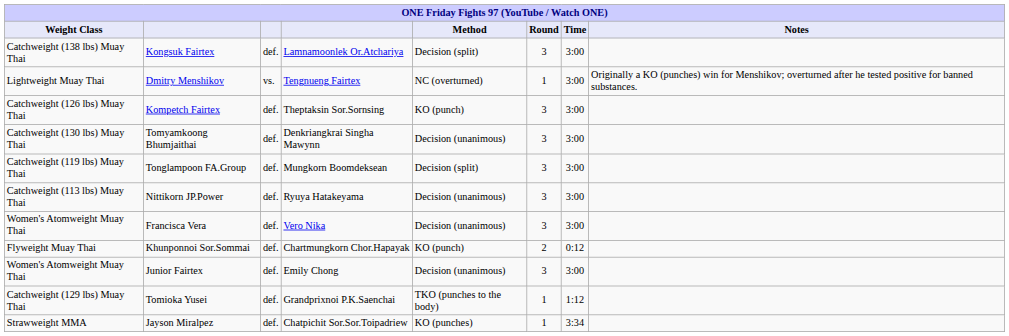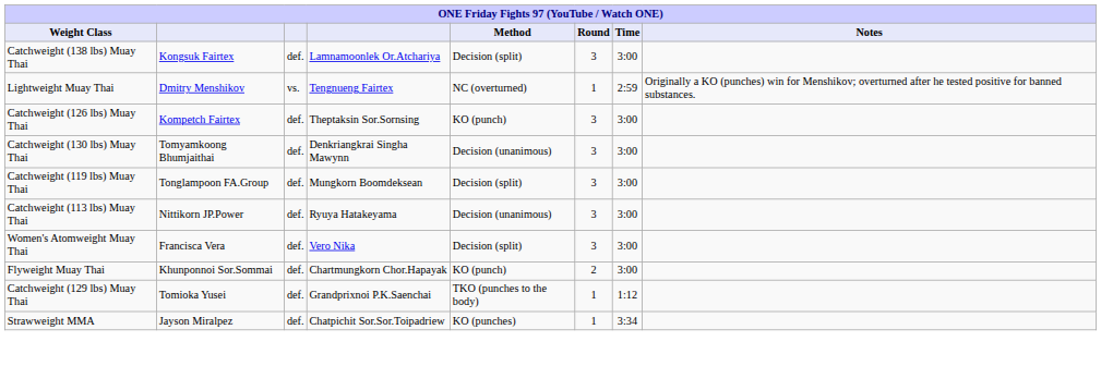 <table class="wikitable" style="font-size: 80%;">
 <tr>
 <th colspan="8" style="background-color: #ccf; color: #000080; text-align: center;"><strong>ONE Friday Fights 97 (YouTube / Watch ONE)</strong></th>
 </tr>
 <tr>
 <th colspan="1" style="background-color: #E6E8FA; color: #000000; text-align: center;">Weight Class</th>
 <th colspan="1" style="background-color: #E6E8FA; color: #000000; text-align: center;"></th>
 <th colspan="1" style="background-color: #E6E8FA; color: #000000; text-align: center;"></th>
 <th colspan="1" style="background-color: #E6E8FA; color: #000000; text-align: center;"></th>
 <th colspan="1" style="background-color: #E6E8FA; color: #000000; text-align: center;">Method</th>
 <th colspan="1" style="background-color: #E6E8FA; color: #000000; text-align: center;">Round</th>
 <th colspan="1" style="background-color: #E6E8FA; color: #000000; text-align: center;">Time</th>
 <th colspan="1" style="background-color: #E6E8FA; color: #000000; text-align: center;">Notes</th>
 </tr>
 <tr>
 <td>Catchweight (138 lbs) Muay Thai</td>
 <td> <a href='#'>Kongsuk Fairtex</a></td>
 <td>def.</td>
 <td> <a href='#'>Lamnamoonlek Or.Atchariya</a></td>
 <td>Decision (split)</td>
 <td align=center>3</td>
 <td align=center>3:00</td>
 <td></td>
 </tr>
 <tr>
 <td>Lightweight Muay Thai</td>
 <td> <a href='#'>Dmitry Menshikov</a></td>
 <td>vs.</td>
 <td> <a href='#'>Tengnueng Fairtex</a></td>
 <td>NC (overturned)</td>
 <td align=center>1</td>
-<td align=center>3:00</td>
+<td align=center>2:59</td>
 <td>Originally a KO (punches) win for Menshikov; overturned after he tested positive for banned substances.</td>
 </tr>
 <tr>
 <td>Catchweight (126 lbs) Muay Thai</td>
 <td> <a href='#'>Kompetch Fairtex</a></td>
 <td>def.</td>
 <td> Theptaksin Sor.Sornsing</td>
 <td>KO (punch)</td>
 <td align=center>3</td>
 <td align=center>3:00</td>
 <td></td>
 </tr>
 <tr>
 <td>Catchweight (130 lbs) Muay Thai</td>
 <td> Tomyamkoong Bhumjaithai</td>
 <td>def.</td>
 <td> Denkriangkrai Singha Mawynn</td>
 <td>Decision (unanimous)</td>
 <td align=center>3</td>
 <td align=center>3:00</td>
 <td></td>
 </tr>
 <tr>
 <td>Catchweight (119 lbs) Muay Thai</td>
 <td> Tonglampoon FA.Group</td>
 <td>def.</td>
 <td> Mungkorn Boomdeksean</td>
 <td>Decision (split)</td>
 <td align=center>3</td>
 <td align=center>3:00</td>
 <td></td>
 </tr>
 <tr>
 <td>Catchweight (113 lbs) Muay Thai</td>
 <td> Nittikorn JP.Power</td>
 <td>def.</td>
 <td> Ryuya Hatakeyama</td>
 <td>Decision (unanimous)</td>
 <td align=center>3</td>
 <td align=center>3:00</td>
 <td></td>
 </tr>
 <tr>
 <td>Women's Atomweight Muay Thai</td>
 <td> Francisca Vera</td>
 <td>def.</td>
 <td> <a href='#'>Vero Nika</a></td>
-<td>Decision (unanimous)</td>
+<td>Decision (split)</td>
 <td align=center>3</td>
 <td align=center>3:00</td>
 <td></td>
 </tr>
 <tr>
 <td>Flyweight Muay Thai</td>
 <td> Khunponnoi Sor.Sommai</td>
 <td>def.</td>
 <td> Chartmungkorn Chor.Hapayak</td>
 <td>KO (punch)</td>
 <td align=center>2</td>
-<td align=center>0:12</td>
-<td></td>
-</tr>
-<tr>
-<td>Women's Atomweight Muay Thai</td>
-<td> Junior Fairtex</td>
-<td>def.</td>
-<td> Emily Chong</td>
-<td>Decision (unanimous)</td>
-<td align=center>3</td>
 <td align=center>3:00</td>
 <td></td>
 </tr>
 <tr>
 <td>Catchweight (129 lbs) Muay Thai</td>
 <td> Tomioka Yusei</td>
 <td>def.</td>
 <td> Grandprixnoi P.K.Saenchai</td>
 <td>TKO (punches to the body)</td>
 <td align=center>1</td>
 <td align=center>1:12</td>
 <td></td>
 </tr>
 <tr>
 <td>Strawweight MMA</td>
 <td> Jayson Miralpez</td>
 <td>def.</td>
 <td> Chatpichit Sor.Sor.Toipadriew</td>
 <td>KO (punches)</td>
 <td align=center>1</td>
 <td align=center>3:34</td>
 <td></td>
 </tr>
 </table>
